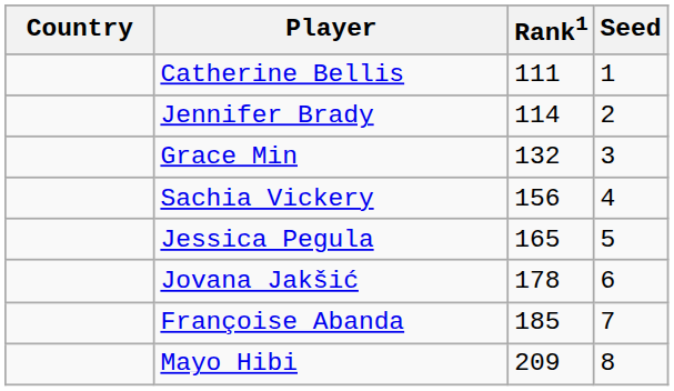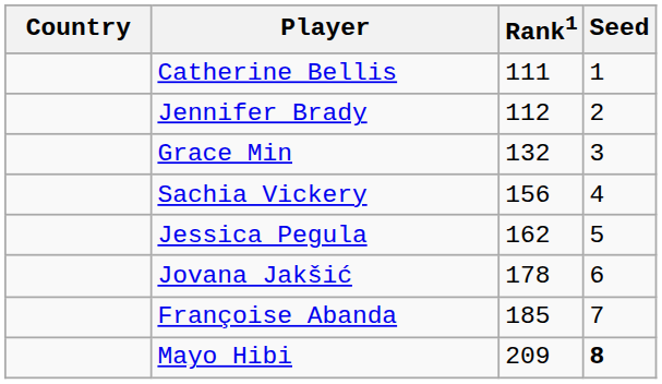 <table class="sortable wikitable">
 <tr>
 <th style="width:70px;">Country</th>
 <th style="width:175px;">Player</th>
 <th>Rank<sup>1</sup></th>
 <th>Seed</th>
 </tr>
 <tr>
 <td></td>
 <td><a href='#'>Catherine Bellis</a></td>
 <td>111</td>
 <td>1</td>
 </tr>
 <tr>
 <td></td>
 <td><a href='#'>Jennifer Brady</a></td>
-<td>114</td>
+<td>112</td>
 <td>2</td>
 </tr>
 <tr>
 <td></td>
 <td><a href='#'>Grace Min</a></td>
 <td>132</td>
 <td>3</td>
 </tr>
 <tr>
 <td></td>
 <td><a href='#'>Sachia Vickery</a></td>
 <td>156</td>
 <td>4</td>
 </tr>
 <tr>
 <td></td>
 <td><a href='#'>Jessica Pegula</a></td>
-<td>165</td>
+<td>162</td>
 <td>5</td>
 </tr>
 <tr>
 <td></td>
 <td><a href='#'>Jovana Jakšić</a></td>
 <td>178</td>
 <td>6</td>
 </tr>
 <tr>
 <td></td>
 <td><a href='#'>Françoise Abanda</a></td>
 <td>185</td>
 <td>7</td>
 </tr>
 <tr>
 <td></td>
 <td><a href='#'>Mayo Hibi</a></td>
 <td>209</td>
-<td>8</td>
+<td><strong>8</strong></td>
 </tr>
 </table>
